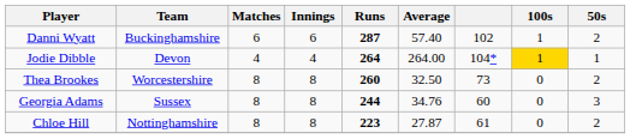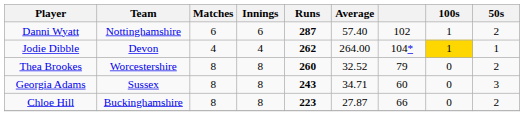 <table class="wikitable" style="text-align:center;">
 <tr>
 <th width=125>Player</th>
 <th width=125>Team</th>
 <th width=60>Matches</th>
 <th width=60>Innings</th>
 <th width=60>Runs</th>
 <th width=60>Average</th>
 <th width=60></th>
 <th width=60>100s</th>
 <th width=60>50s</th>
 </tr>
 <tr>
 <td><a href='#'>Danni Wyatt</a></td>
-<td><a href='#'>Buckinghamshire</a></td>
+<td><a href='#'>Nottinghamshire</a></td>
 <td>6</td>
 <td>6</td>
 <td><strong>287</strong></td>
 <td>57.40</td>
 <td>102</td>
 <td>1</td>
 <td>2</td>
 </tr>
 <tr>
 <td><a href='#'>Jodie Dibble</a></td>
 <td><a href='#'>Devon</a></td>
 <td>4</td>
 <td>4</td>
-<td><strong>264</strong></td>
+<td><strong>262</strong></td>
 <td>264.00</td>
 <td>104<a href='#'>*</a></td>
 <td style="background: gold;">1</td>
 <td>1</td>
 </tr>
 <tr>
 <td><a href='#'>Thea Brookes</a></td>
 <td><a href='#'>Worcestershire</a></td>
 <td>8</td>
 <td>8</td>
 <td><strong>260</strong></td>
-<td>32.50</td>
-<td>73</td>
+<td>32.52</td>
+<td>79</td>
 <td>0</td>
 <td>2</td>
 </tr>
 <tr>
 <td><a href='#'>Georgia Adams</a></td>
 <td><a href='#'>Sussex</a></td>
 <td>8</td>
 <td>8</td>
-<td><strong>244</strong></td>
-<td>34.76</td>
+<td><strong>243</strong></td>
+<td>34.71</td>
 <td>60</td>
 <td>0</td>
 <td>3</td>
 </tr>
 <tr>
 <td><a href='#'>Chloe Hill</a></td>
-<td><a href='#'>Nottinghamshire</a></td>
+<td><a href='#'>Buckinghamshire</a></td>
 <td>8</td>
 <td>8</td>
 <td><strong>223</strong></td>
 <td>27.87</td>
-<td>61</td>
+<td>66</td>
 <td>0</td>
 <td>2</td>
 </tr>
 <tr>
 </tr>
 </table>
